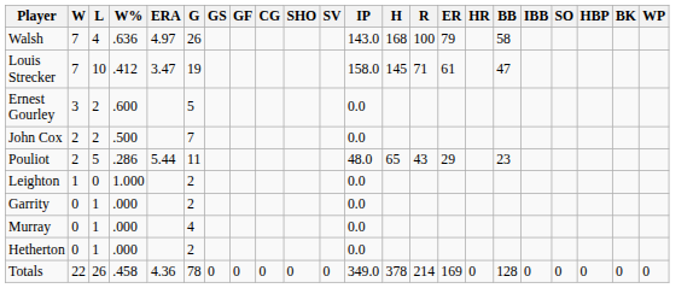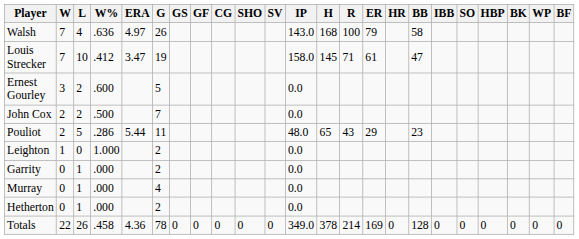 <table class="wikitable sortable mw-collapsible mw-collapsed">
 <tr>
 <th>Player</th>
 <th>W</th>
 <th>L</th>
 <th>W%</th>
 <th>ERA</th>
 <th>G</th>
 <th>GS</th>
 <th>GF</th>
 <th>CG</th>
 <th>SHO</th>
 <th>SV</th>
 <th>IP</th>
 <th>H</th>
 <th>R</th>
 <th>ER</th>
 <th>HR</th>
 <th>BB</th>
 <th>IBB</th>
 <th>SO</th>
 <th>HBP</th>
 <th>BK</th>
 <th>WP</th>
+<th>BF</th>
 </tr>
 <tr>
 <td>Walsh</td>
 <td>7</td>
 <td>4</td>
 <td>.636</td>
 <td>4.97</td>
 <td>26</td>
 <td></td>
 <td></td>
 <td></td>
 <td></td>
 <td></td>
 <td>143.0</td>
 <td>168</td>
 <td>100</td>
 <td>79</td>
 <td></td>
 <td>58</td>
+<td></td>
 <td></td>
 <td></td>
 <td></td>
 <td></td>
 <td></td>
 </tr>
 <tr>
 <td>Louis Strecker</td>
 <td>7</td>
 <td>10</td>
 <td>.412</td>
 <td>3.47</td>
 <td>19</td>
 <td></td>
 <td></td>
 <td></td>
 <td></td>
 <td></td>
 <td>158.0</td>
 <td>145</td>
 <td>71</td>
 <td>61</td>
 <td></td>
 <td>47</td>
 <td></td>
 <td></td>
 <td></td>
 <td></td>
 <td></td>
+<td></td>
 </tr>
 <tr>
 <td>Ernest Gourley</td>
 <td>3</td>
 <td>2</td>
 <td>.600</td>
 <td></td>
 <td>5</td>
 <td></td>
 <td></td>
 <td></td>
 <td></td>
 <td></td>
 <td>0.0</td>
+<td></td>
 <td></td>
 <td></td>
 <td></td>
 <td></td>
 <td></td>
 <td></td>
 <td></td>
 <td></td>
 <td></td>
 <td></td>
 </tr>
 <tr>
 <td>John Cox</td>
 <td>2</td>
 <td>2</td>
 <td>.500</td>
 <td></td>
 <td>7</td>
 <td></td>
 <td></td>
 <td></td>
 <td></td>
 <td></td>
 <td>0.0</td>
 <td></td>
 <td></td>
 <td></td>
 <td></td>
 <td></td>
 <td></td>
 <td></td>
 <td></td>
 <td></td>
 <td></td>
+<td></td>
 </tr>
 <tr>
 <td>Pouliot</td>
 <td>2</td>
 <td>5</td>
 <td>.286</td>
 <td>5.44</td>
 <td>11</td>
 <td></td>
 <td></td>
 <td></td>
 <td></td>
 <td></td>
 <td>48.0</td>
 <td>65</td>
 <td>43</td>
 <td>29</td>
 <td></td>
 <td>23</td>
 <td></td>
 <td></td>
 <td></td>
 <td></td>
 <td></td>
+<td></td>
 </tr>
 <tr>
 <td>Leighton</td>
 <td>1</td>
 <td>0</td>
 <td>1.000</td>
 <td></td>
 <td>2</td>
 <td></td>
 <td></td>
 <td></td>
 <td></td>
 <td></td>
 <td>0.0</td>
+<td></td>
 <td></td>
 <td></td>
 <td></td>
 <td></td>
 <td></td>
 <td></td>
 <td></td>
 <td></td>
 <td></td>
 <td></td>
 </tr>
 <tr>
 <td>Garrity</td>
 <td>0</td>
 <td>1</td>
 <td>.000</td>
 <td></td>
 <td>2</td>
 <td></td>
 <td></td>
 <td></td>
 <td></td>
 <td></td>
 <td>0.0</td>
 <td></td>
 <td></td>
 <td></td>
 <td></td>
 <td></td>
 <td></td>
 <td></td>
 <td></td>
 <td></td>
 <td></td>
+<td></td>
 </tr>
 <tr>
 <td>Murray</td>
 <td>0</td>
 <td>1</td>
 <td>.000</td>
 <td></td>
 <td>4</td>
 <td></td>
 <td></td>
 <td></td>
 <td></td>
 <td></td>
 <td>0.0</td>
+<td></td>
 <td></td>
 <td></td>
 <td></td>
 <td></td>
 <td></td>
 <td></td>
 <td></td>
 <td></td>
 <td></td>
 <td></td>
 </tr>
 <tr>
 <td>Hetherton</td>
 <td>0</td>
 <td>1</td>
 <td>.000</td>
 <td></td>
 <td>2</td>
 <td></td>
 <td></td>
 <td></td>
 <td></td>
 <td></td>
 <td>0.0</td>
 <td></td>
 <td></td>
 <td></td>
 <td></td>
 <td></td>
 <td></td>
 <td></td>
 <td></td>
 <td></td>
 <td></td>
+<td></td>
 </tr>
 <tr>
 <td>Totals</td>
 <td>22</td>
 <td>26</td>
 <td>.458</td>
 <td>4.36</td>
 <td>78</td>
 <td>0</td>
 <td>0</td>
 <td>0</td>
 <td>0</td>
 <td>0</td>
 <td>349.0</td>
 <td>378</td>
 <td>214</td>
 <td>169</td>
 <td>0</td>
 <td>128</td>
 <td>0</td>
 <td>0</td>
 <td>0</td>
 <td>0</td>
 <td>0</td>
+<td>0</td>
 </tr>
 </table>
